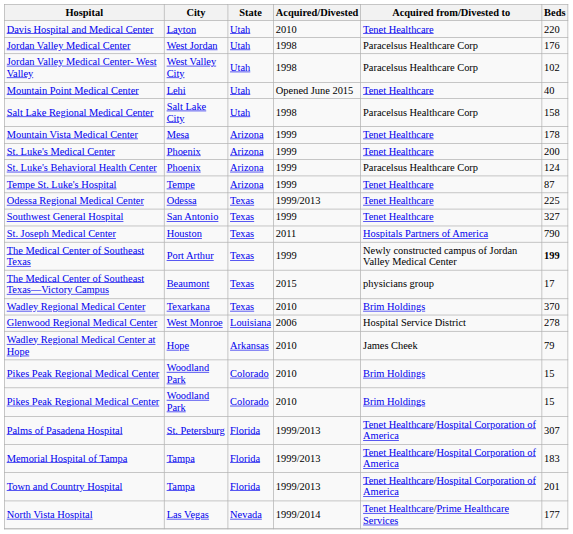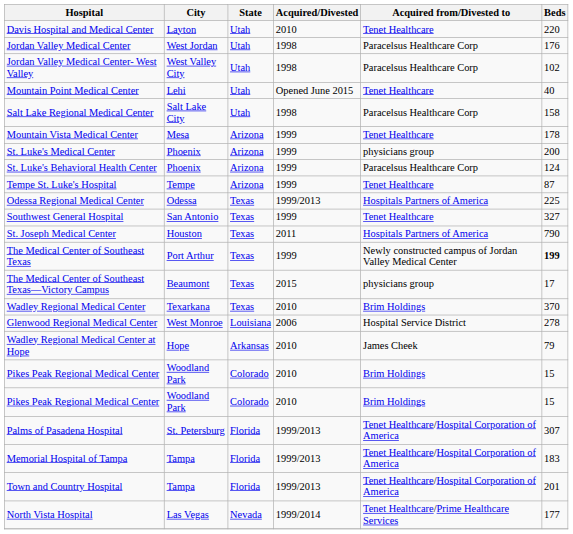 <table class="wikitable sortable" border="1">
 <tr>
 <th>Hospital</th>
 <th>City</th>
 <th>State</th>
 <th>Acquired/Divested</th>
 <th>Acquired from/Divested to</th>
 <th>Beds</th>
 </tr>
 <tr>
 <td><a href='#'>Davis Hospital and Medical Center</a></td>
 <td><a href='#'>Layton</a></td>
 <td><a href='#'>Utah</a></td>
 <td>2010</td>
 <td><a href='#'>Tenet Healthcare</a></td>
 <td>220</td>
 </tr>
 <tr>
 <td><a href='#'>Jordan Valley Medical Center</a></td>
 <td><a href='#'>West Jordan</a></td>
 <td><a href='#'>Utah</a></td>
 <td>1998</td>
 <td>Paracelsus Healthcare Corp</td>
 <td>176</td>
 </tr>
 <tr>
 <td><a href='#'>Jordan Valley Medical Center- West Valley</a></td>
 <td><a href='#'>West Valley City</a></td>
 <td><a href='#'>Utah</a></td>
 <td>1998</td>
 <td>Paracelsus Healthcare Corp</td>
 <td>102</td>
 </tr>
 <tr>
 <td><a href='#'>Mountain Point Medical Center</a></td>
 <td><a href='#'>Lehi</a></td>
 <td><a href='#'>Utah</a></td>
 <td>Opened June 2015</td>
 <td><a href='#'>Tenet Healthcare</a></td>
 <td>40</td>
 </tr>
 <tr>
 <td><a href='#'>Salt Lake Regional Medical Center</a></td>
 <td><a href='#'>Salt Lake City</a></td>
 <td><a href='#'>Utah</a></td>
 <td>1998</td>
 <td>Paracelsus Healthcare Corp</td>
 <td>158</td>
 </tr>
 <tr>
 <td><a href='#'>Mountain Vista Medical Center</a></td>
 <td><a href='#'>Mesa</a></td>
 <td><a href='#'>Arizona</a></td>
 <td>1999</td>
 <td><a href='#'>Tenet Healthcare</a></td>
 <td>178</td>
 </tr>
 <tr>
 <td><a href='#'>St. Luke's Medical Center</a></td>
 <td><a href='#'>Phoenix</a></td>
 <td><a href='#'>Arizona</a></td>
 <td>1999</td>
-<td><a href='#'>Tenet Healthcare</a></td>
+<td>physicians group</td>
 <td>200</td>
 </tr>
 <tr>
 <td><a href='#'>St. Luke's Behavioral Health Center</a></td>
 <td><a href='#'>Phoenix</a></td>
 <td><a href='#'>Arizona</a></td>
 <td>1999</td>
 <td>Paracelsus Healthcare Corp</td>
 <td>124</td>
 </tr>
 <tr>
 <td><a href='#'>Tempe St. Luke's Hospital</a></td>
 <td><a href='#'>Tempe</a></td>
 <td><a href='#'>Arizona</a></td>
 <td>1999</td>
 <td><a href='#'>Tenet Healthcare</a></td>
 <td>87</td>
 </tr>
 <tr>
 <td><a href='#'>Odessa Regional Medical Center</a></td>
 <td><a href='#'>Odessa</a></td>
 <td><a href='#'>Texas</a></td>
 <td>1999/2013</td>
-<td><a href='#'>Tenet Healthcare</a></td>
+<td><a href='#'>Hospitals Partners of America</a></td>
 <td>225</td>
 </tr>
 <tr>
 <td><a href='#'>Southwest General Hospital</a></td>
 <td><a href='#'>San Antonio</a></td>
 <td><a href='#'>Texas</a></td>
 <td>1999</td>
 <td><a href='#'>Tenet Healthcare</a></td>
 <td>327</td>
 </tr>
 <tr>
 <td><a href='#'>St. Joseph Medical Center</a></td>
 <td><a href='#'>Houston</a></td>
 <td><a href='#'>Texas</a></td>
 <td>2011</td>
 <td><a href='#'>Hospitals Partners of America</a></td>
 <td>790</td>
 </tr>
 <tr>
 <td><a href='#'>The Medical Center of Southeast Texas</a></td>
 <td><a href='#'>Port Arthur</a></td>
 <td><a href='#'>Texas</a></td>
 <td>1999</td>
 <td>Newly constructed campus of Jordan Valley Medical Center</td>
 <td><strong>199</strong></td>
 </tr>
 <tr>
 <td><a href='#'>The Medical Center of Southeast Texas—Victory Campus</a></td>
 <td><a href='#'>Beaumont</a></td>
 <td><a href='#'>Texas</a></td>
 <td>2015</td>
 <td>physicians group</td>
 <td>17</td>
 </tr>
 <tr>
 <td><a href='#'>Wadley Regional Medical Center</a></td>
 <td><a href='#'>Texarkana</a></td>
 <td><a href='#'>Texas</a></td>
 <td>2010</td>
 <td><a href='#'>Brim Holdings</a></td>
 <td>370</td>
 </tr>
 <tr>
 <td><a href='#'>Glenwood Regional Medical Center</a></td>
 <td><a href='#'>West Monroe</a></td>
 <td><a href='#'>Louisiana</a></td>
 <td>2006</td>
 <td>Hospital Service District</td>
 <td>278</td>
 </tr>
 <tr>
 <td><a href='#'>Wadley Regional Medical Center at Hope</a></td>
 <td><a href='#'>Hope</a></td>
 <td><a href='#'>Arkansas</a></td>
 <td>2010</td>
 <td>James Cheek</td>
 <td>79</td>
 </tr>
 <tr>
 <td><a href='#'>Pikes Peak Regional Medical Center</a></td>
 <td><a href='#'>Woodland Park</a></td>
 <td><a href='#'>Colorado</a></td>
 <td>2010</td>
 <td><a href='#'>Brim Holdings</a></td>
 <td>15</td>
 </tr>
 <tr>
 <td><a href='#'>Pikes Peak Regional Medical Center</a></td>
 <td><a href='#'>Woodland Park</a></td>
 <td><a href='#'>Colorado</a></td>
 <td>2010</td>
 <td><a href='#'>Brim Holdings</a></td>
 <td>15</td>
 </tr>
 <tr>
 <td><a href='#'>Palms of Pasadena Hospital</a></td>
 <td><a href='#'>St. Petersburg</a></td>
 <td><a href='#'>Florida</a></td>
 <td>1999/2013</td>
 <td><a href='#'>Tenet Healthcare</a>/<a href='#'>Hospital Corporation of America</a></td>
 <td>307</td>
 </tr>
 <tr>
 <td><a href='#'>Memorial Hospital of Tampa</a></td>
 <td><a href='#'>Tampa</a></td>
 <td><a href='#'>Florida</a></td>
 <td>1999/2013</td>
 <td><a href='#'>Tenet Healthcare</a>/<a href='#'>Hospital Corporation of America</a></td>
 <td>183</td>
 </tr>
 <tr>
 <td><a href='#'>Town and Country Hospital</a></td>
 <td><a href='#'>Tampa</a></td>
 <td><a href='#'>Florida</a></td>
 <td>1999/2013</td>
 <td><a href='#'>Tenet Healthcare</a>/<a href='#'>Hospital Corporation of America</a></td>
 <td>201</td>
 </tr>
 <tr>
 <td><a href='#'>North Vista Hospital</a></td>
 <td><a href='#'>Las Vegas</a></td>
 <td><a href='#'>Nevada</a></td>
 <td>1999/2014</td>
 <td><a href='#'>Tenet Healthcare</a>/<a href='#'>Prime Healthcare Services</a></td>
 <td>177</td>
 </tr>
 <tr>
 </tr>
 </table>
